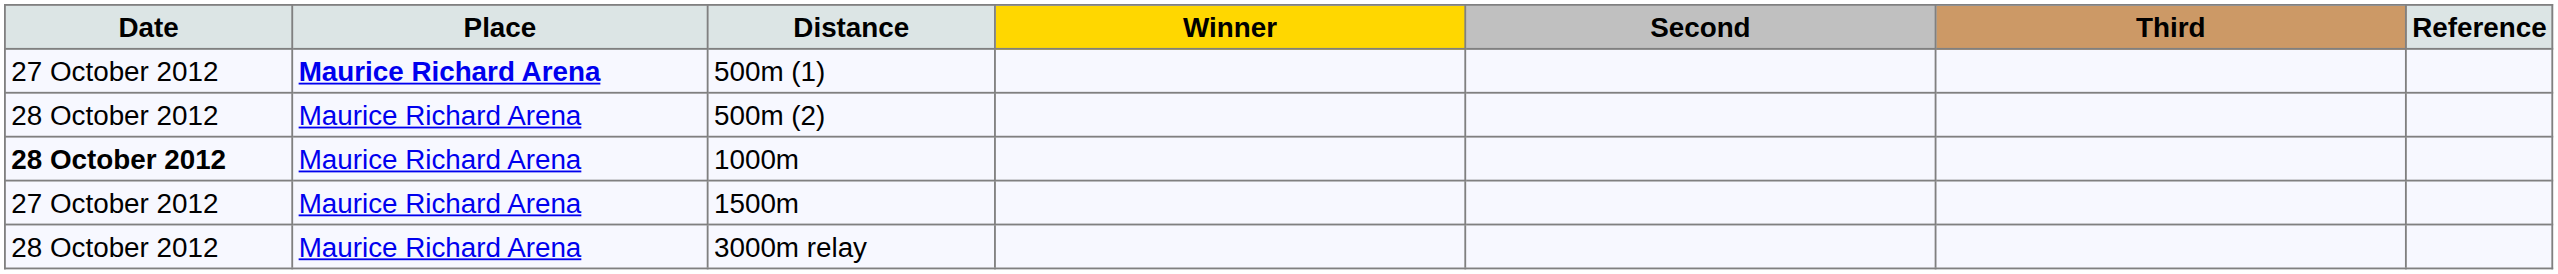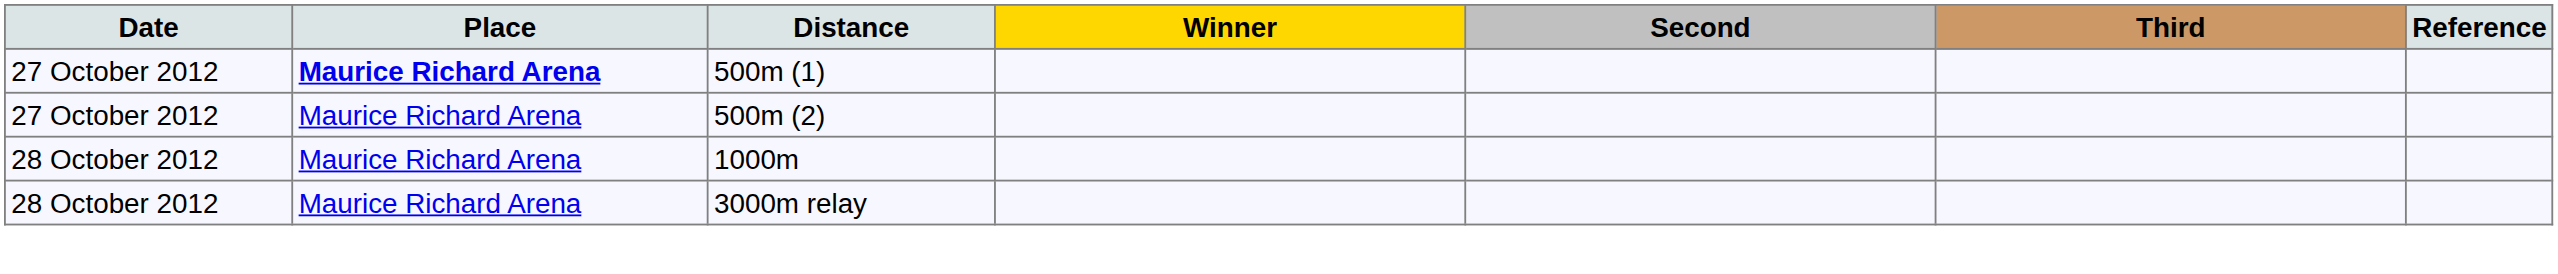 <table bgcolor="#f7f8ff" cellpadding="3" cellspacing="0" border="1" style="font-size: 95%; border: gray solid 1px; border-collapse: collapse;">
 <tr bgcolor="#CCCCCC">
 <td align="center" bgcolor="#DCE5E5" width="150"><strong>Date</strong></td>
 <td align="center" bgcolor="#DCE5E5" width="220"><strong>Place</strong></td>
 <td align="center" bgcolor="#DCE5E5" width="150"><strong>Distance</strong></td>
 <td align="center" bgcolor="gold" width="250"><strong>Winner</strong></td>
 <td align="center" bgcolor="silver" width="250"><strong>Second</strong></td>
 <td align="center" bgcolor="CC9966" width="250"><strong>Third</strong></td>
 <td align="center" bgcolor="#DCE5E5" width="30"><strong>Reference</strong></td>
 </tr>
 <tr align="left">
 <td>27 October 2012</td>
 <td><strong><a href='#'>Maurice Richard Arena</a></strong></td>
 <td>500m (1)</td>
 <td></td>
 <td></td>
 <td></td>
 <td></td>
 </tr>
 <tr align="left">
-<td>28 October 2012</td>
+<td>27 October 2012</td>
 <td><a href='#'>Maurice Richard Arena</a></td>
 <td>500m (2)</td>
 <td></td>
 <td></td>
 <td></td>
 <td></td>
 </tr>
 <tr align="left">
-<td><strong>28 October 2012</strong></td>
+<td>28 October 2012</td>
 <td><a href='#'>Maurice Richard Arena</a></td>
 <td>1000m</td>
-<td></td>
-<td></td>
-<td></td>
-<td></td>
-</tr>
-<tr align="left">
-<td>27 October 2012</td>
-<td><a href='#'>Maurice Richard Arena</a></td>
-<td>1500m</td>
 <td></td>
 <td></td>
 <td></td>
 <td></td>
 </tr>
 <tr align="left">
 <td>28 October 2012</td>
 <td><a href='#'>Maurice Richard Arena</a></td>
 <td>3000m relay</td>
 <td></td>
 <td></td>
 <td></td>
 <td></td>
 </tr>
 </table>
